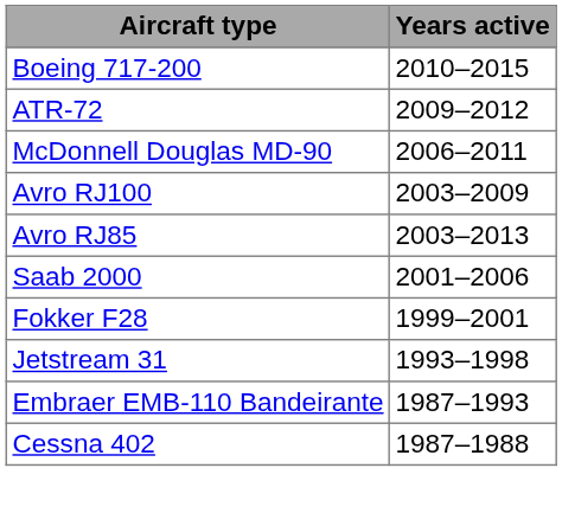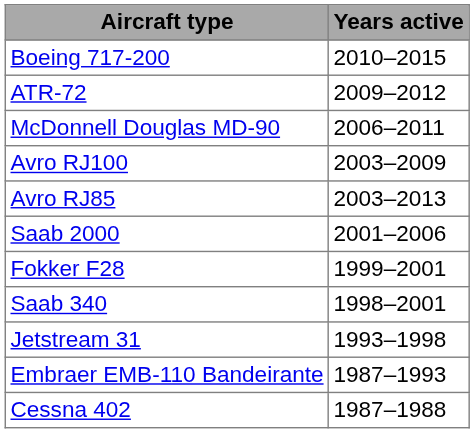 <table class="toccolours" border="1" cellpadding="3" style="border-collapse:collapse;margin:1em auto;">
 <tr bgcolor=darkgrey>
 <th><span>Aircraft type</span></th>
 <th><span>Years active</span></th>
 </tr>
 <tr>
 <td><a href='#'>Boeing 717-200</a></td>
 <td>2010–2015</td>
 </tr>
 <tr>
 <td><a href='#'>ATR-72</a></td>
 <td>2009–2012</td>
 </tr>
 <tr>
 <td><a href='#'>McDonnell Douglas MD-90</a></td>
 <td>2006–2011</td>
 </tr>
 <tr>
 <td><a href='#'>Avro RJ100</a></td>
 <td>2003–2009</td>
 </tr>
 <tr>
 <td><a href='#'>Avro RJ85</a></td>
 <td>2003–2013</td>
 </tr>
 <tr>
 <td><a href='#'>Saab 2000</a></td>
 <td>2001–2006</td>
 </tr>
 <tr>
 <td><a href='#'>Fokker F28</a></td>
 <td>1999–2001</td>
 </tr>
 <tr>
+<td><a href='#'>Saab 340</a></td>
+<td>1998–2001</td>
+</tr>
+<tr>
 <td><a href='#'>Jetstream 31</a></td>
 <td>1993–1998</td>
 </tr>
 <tr>
 <td><a href='#'>Embraer EMB-110 Bandeirante</a></td>
 <td>1987–1993</td>
 </tr>
 <tr>
 <td><a href='#'>Cessna 402</a></td>
 <td>1987–1988</td>
 </tr>
 </table>
